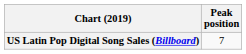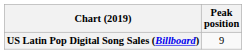 <table class="wikitable plainrowheaders" style="text-align:center">
 <tr>
 <th scope="col">Chart (2019)</th>
 <th scope="col">Peak<br>position</th>
 </tr>
 <tr>
 <th scope="row">US Latin Pop Digital Song Sales (<a href='#'><em>Billboard</em></a>)</th>
-<td>7</td>
+<td>9</td>
 </tr>
 </table>
